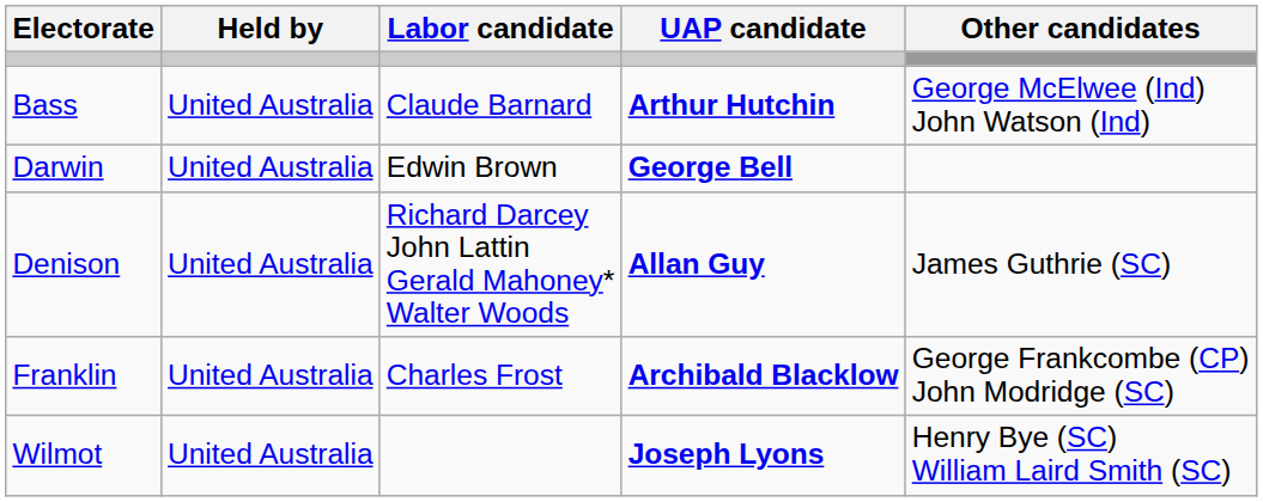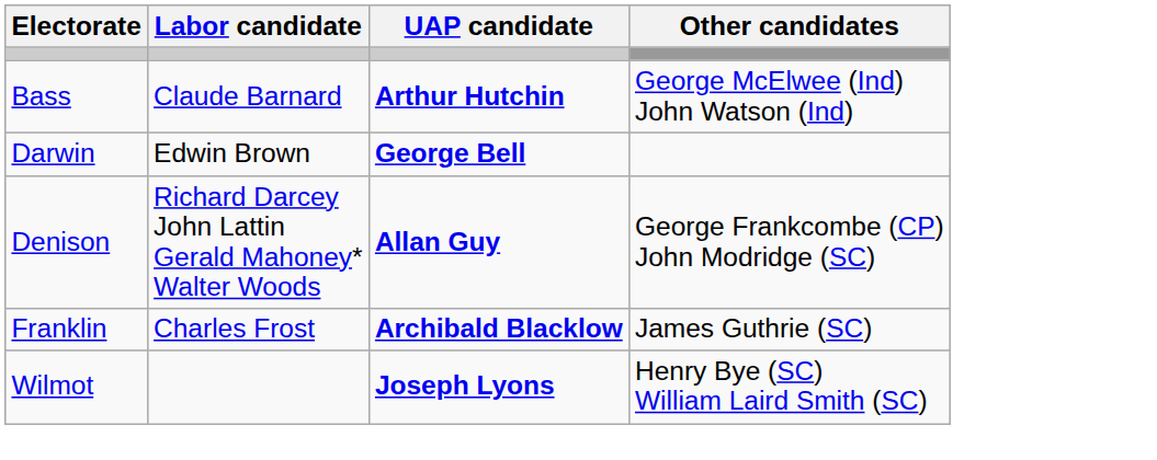 <table class="wikitable">
 <tr>
 <th>Electorate</th>
-<th>Held by</th>
 <th><a href='#'>Labor</a> candidate</th>
 <th><a href='#'>UAP</a> candidate</th>
 <th>Other candidates</th>
 </tr>
 <tr bgcolor="#cccccc">
 <td></td>
 <td></td>
 <td></td>
-<td></td>
 <td bgcolor="#999999"></td>
 </tr>
 <tr>
 <td><a href='#'>Bass</a></td>
-<td><a href='#'>United Australia</a></td>
 <td><a href='#'>Claude Barnard</a></td>
 <td><strong><a href='#'>Arthur Hutchin</a></strong></td>
 <td><a href='#'>George McElwee</a> (<a href='#'>Ind</a>)<br>John Watson (<a href='#'>Ind</a>)</td>
 </tr>
 <tr>
 <td><a href='#'>Darwin</a></td>
-<td><a href='#'>United Australia</a></td>
 <td>Edwin Brown</td>
 <td><strong><a href='#'>George Bell</a></strong></td>
 <td></td>
 </tr>
 <tr>
 <td><a href='#'>Denison</a></td>
-<td><a href='#'>United Australia</a></td>
 <td><a href='#'>Richard Darcey</a><br>John Lattin<br><a href='#'>Gerald Mahoney</a>*<br><a href='#'>Walter Woods</a></td>
 <td><strong><a href='#'>Allan Guy</a></strong></td>
+<td>George Frankcombe (<a href='#'>CP</a>)<br>John Modridge (<a href='#'>SC</a>)</td>
+</tr>
+<tr>
+<td><a href='#'>Franklin</a></td>
+<td><a href='#'>Charles Frost</a></td>
+<td><strong><a href='#'>Archibald Blacklow</a></strong></td>
 <td>James Guthrie (<a href='#'>SC</a>)</td>
 </tr>
 <tr>
-<td><a href='#'>Franklin</a></td>
-<td><a href='#'>United Australia</a></td>
-<td><a href='#'>Charles Frost</a></td>
-<td><strong><a href='#'>Archibald Blacklow</a></strong></td>
-<td>George Frankcombe (<a href='#'>CP</a>)<br>John Modridge (<a href='#'>SC</a>)</td>
-</tr>
-<tr>
 <td><a href='#'>Wilmot</a></td>
-<td><a href='#'>United Australia</a></td>
 <td></td>
 <td><strong><a href='#'>Joseph Lyons</a></strong></td>
 <td>Henry Bye (<a href='#'>SC</a>)<br><a href='#'>William Laird Smith</a> (<a href='#'>SC</a>)</td>
 </tr>
 </table>
